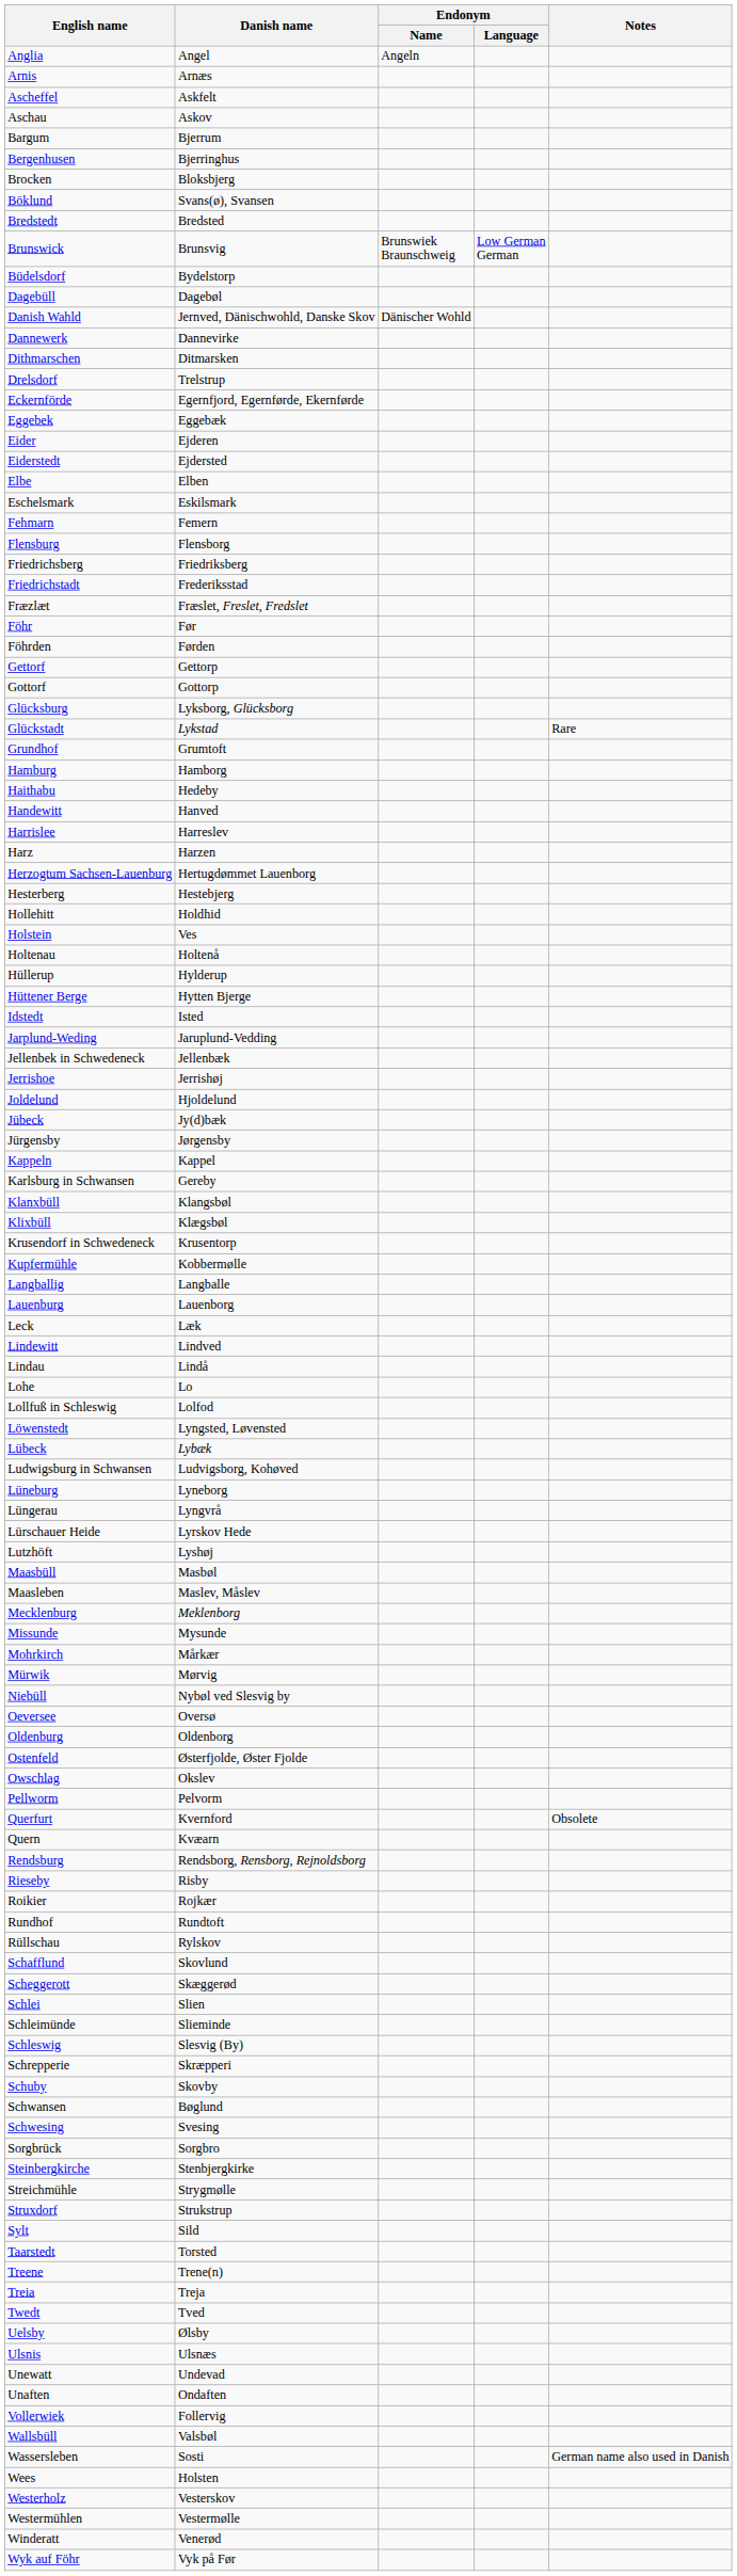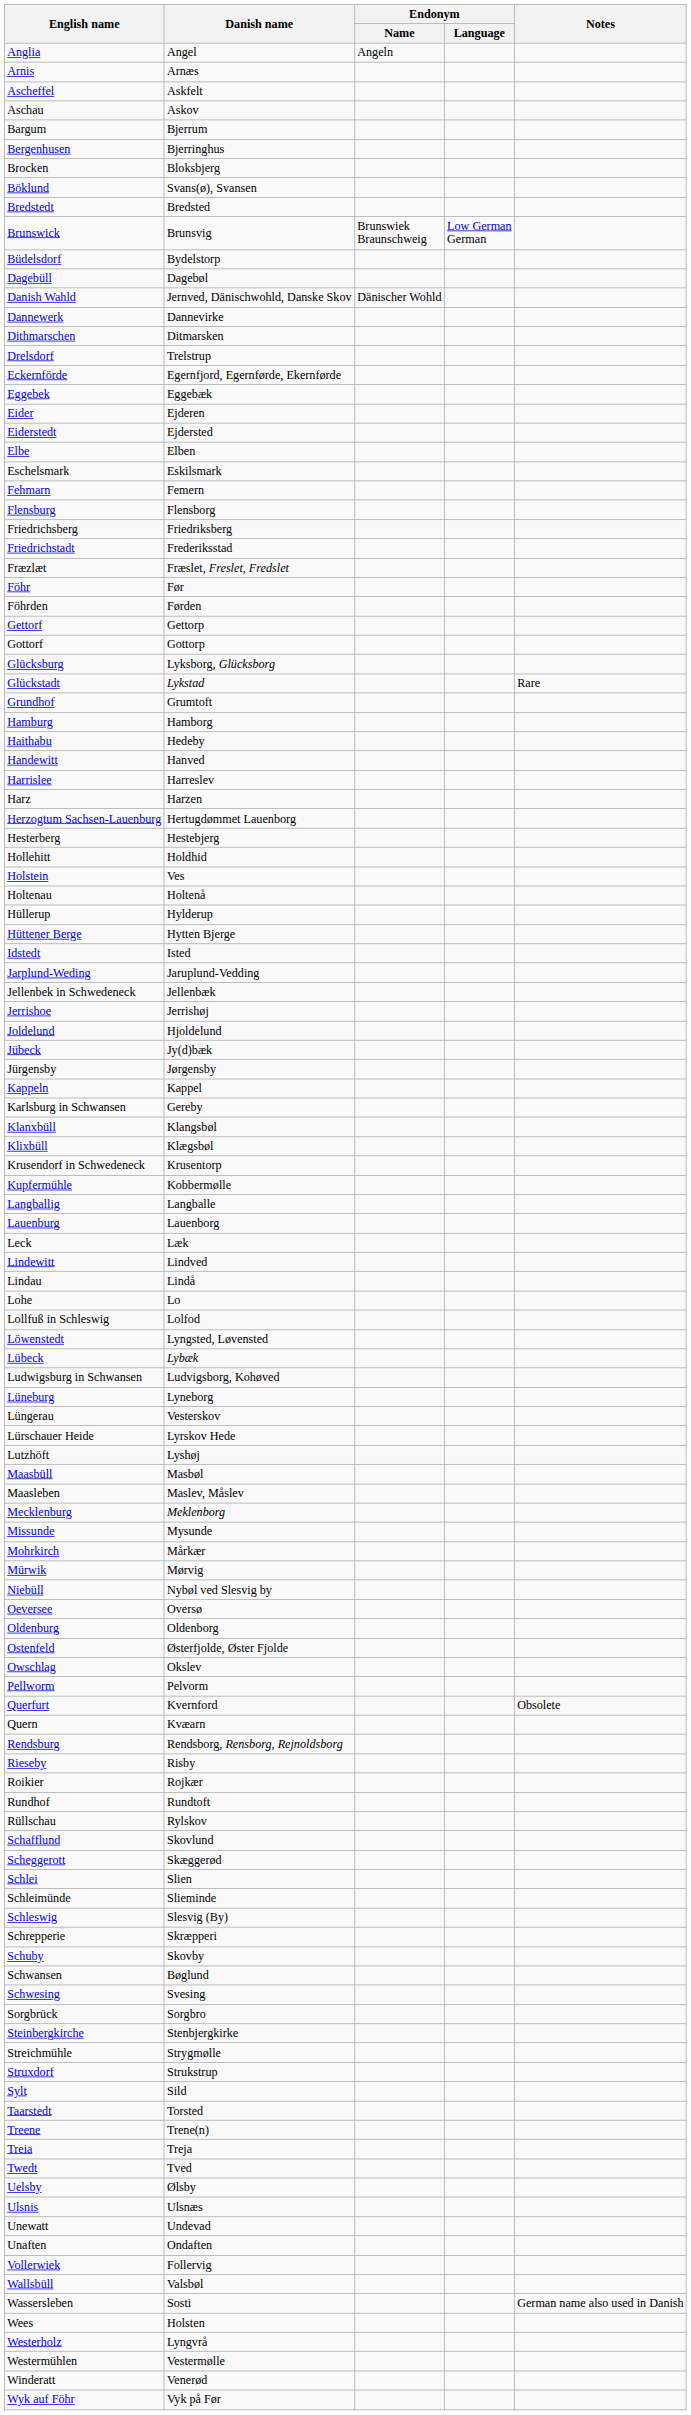 <table class="wikitable sortable mw-collapsible">
 <tr>
 <th rowspan="2">English name</th>
 <th rowspan="2">Danish name</th>
 <th colspan="2">Endonym</th>
 <th rowspan="2">Notes</th>
 </tr>
 <tr>
 <th>Name</th>
 <th>Language</th>
 </tr>
 <tr>
 <td><a href='#'>Anglia</a></td>
 <td>Angel</td>
 <td>Angeln</td>
 <td></td>
 <td></td>
 </tr>
 <tr>
 <td><a href='#'>Arnis</a></td>
 <td>Arnæs</td>
 <td></td>
 <td></td>
 <td></td>
 </tr>
 <tr>
 <td><a href='#'>Ascheffel</a></td>
 <td>Askfelt</td>
 <td></td>
 <td></td>
 <td></td>
 </tr>
 <tr>
 <td>Aschau</td>
 <td>Askov</td>
 <td></td>
 <td></td>
 <td></td>
 </tr>
 <tr>
 <td>Bargum</td>
 <td>Bjerrum</td>
 <td></td>
 <td></td>
 <td></td>
 </tr>
 <tr>
 <td><a href='#'>Bergenhusen</a></td>
 <td>Bjerringhus</td>
 <td></td>
 <td></td>
 <td></td>
 </tr>
 <tr>
 <td>Brocken</td>
 <td>Bloksbjerg</td>
 <td></td>
 <td></td>
 <td></td>
 </tr>
 <tr>
 <td><a href='#'>Böklund</a></td>
 <td>Svans(ø), Svansen</td>
 <td></td>
 <td></td>
 <td></td>
 </tr>
 <tr>
 <td><a href='#'>Bredstedt</a></td>
 <td>Bredsted</td>
 <td></td>
 <td></td>
 <td></td>
 </tr>
 <tr>
 <td><a href='#'>Brunswick</a></td>
 <td>Brunsvig</td>
 <td>Brunswiek<br>Braunschweig</td>
 <td><a href='#'>Low German</a><br>German</td>
 <td></td>
 </tr>
 <tr>
 <td><a href='#'>Büdelsdorf</a></td>
 <td>Bydelstorp</td>
 <td></td>
 <td></td>
 <td></td>
 </tr>
 <tr>
 <td><a href='#'>Dagebüll</a></td>
 <td>Dagebøl</td>
 <td></td>
 <td></td>
 <td></td>
 </tr>
 <tr>
 <td><a href='#'>Danish Wahld</a></td>
 <td>Jernved, Dänischwohld, Danske Skov</td>
 <td>Dänischer Wohld</td>
 <td></td>
 <td></td>
 </tr>
 <tr>
 <td><a href='#'>Dannewerk</a></td>
 <td>Dannevirke</td>
 <td></td>
 <td></td>
 <td></td>
 </tr>
 <tr>
 <td><a href='#'>Dithmarschen</a></td>
 <td>Ditmarsken</td>
 <td></td>
 <td></td>
 <td></td>
 </tr>
 <tr>
 <td><a href='#'>Drelsdorf</a></td>
 <td>Trelstrup</td>
 <td></td>
 <td></td>
 <td></td>
 </tr>
 <tr>
 <td><a href='#'>Eckernförde</a></td>
 <td>Egernfjord, Egernførde, Ekernførde</td>
 <td></td>
 <td></td>
 <td></td>
 </tr>
 <tr>
 <td><a href='#'>Eggebek</a></td>
 <td>Eggebæk</td>
 <td></td>
 <td></td>
 <td></td>
 </tr>
 <tr>
 <td><a href='#'>Eider</a></td>
 <td>Ejderen</td>
 <td></td>
 <td></td>
 <td></td>
 </tr>
 <tr>
 <td><a href='#'>Eiderstedt</a></td>
 <td>Ejdersted</td>
 <td></td>
 <td></td>
 <td></td>
 </tr>
 <tr>
 <td><a href='#'>Elbe</a></td>
 <td>Elben</td>
 <td></td>
 <td></td>
 <td></td>
 </tr>
 <tr>
 <td>Eschelsmark</td>
 <td>Eskilsmark</td>
 <td></td>
 <td></td>
 <td></td>
 </tr>
 <tr>
 <td><a href='#'>Fehmarn</a></td>
 <td>Femern</td>
 <td></td>
 <td></td>
 <td></td>
 </tr>
 <tr>
 <td><a href='#'>Flensburg</a></td>
 <td>Flensborg</td>
 <td></td>
 <td></td>
 <td></td>
 </tr>
 <tr>
 <td>Friedrichsberg</td>
 <td>Friedriksberg</td>
 <td></td>
 <td></td>
 <td></td>
 </tr>
 <tr>
 <td><a href='#'>Friedrichstadt</a></td>
 <td>Frederiksstad</td>
 <td></td>
 <td></td>
 <td></td>
 </tr>
 <tr>
 <td>Fræzlæt</td>
 <td>Fræslet, <em>Freslet,</em> <em>Fredslet</em></td>
 <td></td>
 <td></td>
 <td></td>
 </tr>
 <tr>
 <td><a href='#'>Föhr</a></td>
 <td>Før</td>
 <td></td>
 <td></td>
 <td></td>
 </tr>
 <tr>
 <td>Föhrden</td>
 <td>Førden</td>
 <td></td>
 <td></td>
 <td></td>
 </tr>
 <tr>
 <td><a href='#'>Gettorf</a></td>
 <td>Gettorp</td>
 <td></td>
 <td></td>
 <td></td>
 </tr>
 <tr>
 <td>Gottorf</td>
 <td>Gottorp</td>
 <td></td>
 <td></td>
 <td></td>
 </tr>
 <tr>
 <td><a href='#'>Glücksburg</a></td>
 <td>Lyksborg, <em>Glücksborg</em></td>
 <td></td>
 <td></td>
 <td></td>
 </tr>
 <tr>
 <td><a href='#'>Glückstadt</a></td>
 <td><em>Lykstad</em></td>
 <td></td>
 <td></td>
 <td>Rare</td>
 </tr>
 <tr>
 <td><a href='#'>Grundhof</a></td>
 <td>Grumtoft</td>
 <td></td>
 <td></td>
 <td></td>
 </tr>
 <tr>
 <td><a href='#'>Hamburg</a></td>
 <td>Hamborg</td>
 <td></td>
 <td></td>
 <td></td>
 </tr>
 <tr>
 <td><a href='#'>Haithabu</a></td>
 <td>Hedeby</td>
 <td></td>
 <td></td>
 <td></td>
 </tr>
 <tr>
 <td><a href='#'>Handewitt</a></td>
 <td>Hanved</td>
 <td></td>
 <td></td>
 <td></td>
 </tr>
 <tr>
 <td><a href='#'>Harrislee</a></td>
 <td>Harreslev</td>
 <td></td>
 <td></td>
 <td></td>
 </tr>
 <tr>
 <td>Harz</td>
 <td>Harzen</td>
 <td></td>
 <td></td>
 <td></td>
 </tr>
 <tr>
 <td><a href='#'>Herzogtum Sachsen-Lauenburg</a></td>
 <td>Hertugdømmet Lauenborg</td>
 <td></td>
 <td></td>
 <td></td>
 </tr>
 <tr>
 <td>Hesterberg</td>
 <td>Hestebjerg</td>
 <td></td>
 <td></td>
 <td></td>
 </tr>
 <tr>
 <td>Hollehitt</td>
 <td>Holdhid</td>
 <td></td>
 <td></td>
 <td></td>
 </tr>
 <tr>
 <td><a href='#'>Holstein</a></td>
 <td>Ves</td>
 <td></td>
 <td></td>
 <td></td>
 </tr>
 <tr>
 <td>Holtenau</td>
 <td>Holtenå</td>
 <td></td>
 <td></td>
 <td></td>
 </tr>
 <tr>
 <td>Hüllerup</td>
 <td>Hylderup</td>
 <td></td>
 <td></td>
 <td></td>
 </tr>
 <tr>
 <td><a href='#'>Hüttener Berge</a></td>
 <td>Hytten Bjerge</td>
 <td></td>
 <td></td>
 <td></td>
 </tr>
 <tr>
 <td><a href='#'>Idstedt</a></td>
 <td>Isted</td>
 <td></td>
 <td></td>
 <td></td>
 </tr>
 <tr>
 <td><a href='#'>Jarplund-Weding</a></td>
 <td>Jaruplund-Vedding</td>
 <td></td>
 <td></td>
 <td></td>
 </tr>
 <tr>
 <td>Jellenbek in Schwedeneck</td>
 <td>Jellenbæk</td>
 <td></td>
 <td></td>
 <td></td>
 </tr>
 <tr>
 <td><a href='#'>Jerrishoe</a></td>
 <td>Jerrishøj</td>
 <td></td>
 <td></td>
 <td></td>
 </tr>
 <tr>
 <td><a href='#'>Joldelund</a></td>
 <td>Hjoldelund</td>
 <td></td>
 <td></td>
 <td></td>
 </tr>
 <tr>
 <td><a href='#'>Jübeck</a></td>
 <td>Jy(d)bæk</td>
 <td></td>
 <td></td>
 <td></td>
 </tr>
 <tr>
 <td>Jürgensby</td>
 <td>Jørgensby</td>
 <td></td>
 <td></td>
 <td></td>
 </tr>
 <tr>
 <td><a href='#'>Kappeln</a></td>
 <td>Kappel</td>
 <td></td>
 <td></td>
 <td></td>
 </tr>
 <tr>
 <td>Karlsburg in Schwansen</td>
 <td>Gereby</td>
 <td></td>
 <td></td>
 <td></td>
 </tr>
 <tr>
 <td><a href='#'>Klanxbüll</a></td>
 <td>Klangsbøl</td>
 <td></td>
 <td></td>
 <td></td>
 </tr>
 <tr>
 <td><a href='#'>Klixbüll</a></td>
 <td>Klægsbøl</td>
 <td></td>
 <td></td>
 <td></td>
 </tr>
 <tr>
 <td>Krusendorf in Schwedeneck</td>
 <td>Krusentorp</td>
 <td></td>
 <td></td>
 <td></td>
 </tr>
 <tr>
 <td><a href='#'>Kupfermühle</a></td>
 <td>Kobbermølle</td>
 <td></td>
 <td></td>
 <td></td>
 </tr>
 <tr>
 <td><a href='#'>Langballig</a></td>
 <td>Langballe</td>
 <td></td>
 <td></td>
 <td></td>
 </tr>
 <tr>
 <td><a href='#'>Lauenburg</a></td>
 <td>Lauenborg</td>
 <td></td>
 <td></td>
 <td></td>
 </tr>
 <tr>
 <td>Leck</td>
 <td>Læk</td>
 <td></td>
 <td></td>
 <td></td>
 </tr>
 <tr>
 <td><a href='#'>Lindewitt</a></td>
 <td>Lindved</td>
 <td></td>
 <td></td>
 <td></td>
 </tr>
 <tr>
 <td>Lindau</td>
 <td>Lindå</td>
 <td></td>
 <td></td>
 <td></td>
 </tr>
 <tr>
 <td>Lohe</td>
 <td>Lo</td>
 <td></td>
 <td></td>
 <td></td>
 </tr>
 <tr>
 <td>Lollfuß in Schleswig</td>
 <td>Lolfod</td>
 <td></td>
 <td></td>
 <td></td>
 </tr>
 <tr>
 <td><a href='#'>Löwenstedt</a></td>
 <td>Lyngsted, Løvensted</td>
 <td></td>
 <td></td>
 <td></td>
 </tr>
 <tr>
 <td><a href='#'>Lübeck</a></td>
 <td><em>Lybæk</em></td>
 <td></td>
 <td></td>
 <td></td>
 </tr>
 <tr>
 <td>Ludwigsburg in Schwansen</td>
 <td>Ludvigsborg, Kohøved</td>
 <td></td>
 <td></td>
 <td></td>
 </tr>
 <tr>
 <td><a href='#'>Lüneburg</a></td>
 <td>Lyneborg</td>
 <td></td>
 <td></td>
 <td></td>
 </tr>
 <tr>
 <td>Lüngerau</td>
-<td>Lyngvrå</td>
+<td>Vesterskov</td>
 <td></td>
 <td></td>
 <td></td>
 </tr>
 <tr>
 <td>Lürschauer Heide</td>
 <td>Lyrskov Hede</td>
 <td></td>
 <td></td>
 <td></td>
 </tr>
 <tr>
 <td>Lutzhöft</td>
 <td>Lyshøj</td>
 <td></td>
 <td></td>
 <td></td>
 </tr>
 <tr>
 <td><a href='#'>Maasbüll</a></td>
 <td>Masbøl</td>
 <td></td>
 <td></td>
 <td></td>
 </tr>
 <tr>
 <td>Maasleben</td>
 <td>Maslev, Måslev</td>
 <td></td>
 <td></td>
 <td></td>
 </tr>
 <tr>
 <td><a href='#'>Mecklenburg</a></td>
 <td><em>Meklenborg</em></td>
 <td></td>
 <td></td>
 <td></td>
 </tr>
 <tr>
 <td><a href='#'>Missunde</a></td>
 <td>Mysunde</td>
 <td></td>
 <td></td>
 <td></td>
 </tr>
 <tr>
 <td><a href='#'>Mohrkirch</a></td>
 <td>Mårkær</td>
 <td></td>
 <td></td>
 <td></td>
 </tr>
 <tr>
 <td><a href='#'>Mürwik</a></td>
 <td>Mørvig</td>
 <td></td>
 <td></td>
 <td></td>
 </tr>
 <tr>
 <td><a href='#'>Niebüll</a></td>
 <td>Nybøl ved Slesvig by</td>
 <td></td>
 <td></td>
 <td></td>
 </tr>
 <tr>
 <td><a href='#'>Oeversee</a></td>
 <td>Oversø</td>
 <td></td>
 <td></td>
 <td></td>
 </tr>
 <tr>
 <td><a href='#'>Oldenburg</a></td>
 <td>Oldenborg</td>
 <td></td>
 <td></td>
 <td></td>
 </tr>
 <tr>
 <td><a href='#'>Ostenfeld</a></td>
 <td>Østerfjolde, Øster Fjolde</td>
 <td></td>
 <td></td>
 <td></td>
 </tr>
 <tr>
 <td><a href='#'>Owschlag</a></td>
 <td>Okslev</td>
 <td></td>
 <td></td>
 <td></td>
 </tr>
 <tr>
 <td><a href='#'>Pellworm</a></td>
 <td>Pelvorm</td>
 <td></td>
 <td></td>
 <td></td>
 </tr>
 <tr>
 <td><a href='#'>Querfurt</a></td>
 <td>Kvernford</td>
 <td></td>
 <td></td>
 <td>Obsolete</td>
 </tr>
 <tr>
 <td>Quern</td>
 <td>Kvæarn</td>
 <td></td>
 <td></td>
 <td></td>
 </tr>
 <tr>
 <td><a href='#'>Rendsburg</a></td>
 <td>Rendsborg, <em>Rensborg</em>, <em>Rejnoldsborg</em></td>
 <td></td>
 <td></td>
 <td></td>
 </tr>
 <tr>
 <td><a href='#'>Rieseby</a></td>
 <td>Risby</td>
 <td></td>
 <td></td>
 <td></td>
 </tr>
 <tr>
 <td>Roikier</td>
 <td>Rojkær</td>
 <td></td>
 <td></td>
 <td></td>
 </tr>
 <tr>
 <td>Rundhof</td>
 <td>Rundtoft</td>
 <td></td>
 <td></td>
 <td></td>
 </tr>
 <tr>
 <td>Rüllschau</td>
 <td>Rylskov</td>
 <td></td>
 <td></td>
 <td></td>
 </tr>
 <tr>
 <td><a href='#'>Schafflund</a></td>
 <td>Skovlund</td>
 <td></td>
 <td></td>
 <td></td>
 </tr>
 <tr>
 <td><a href='#'>Scheggerott</a></td>
 <td>Skæggerød</td>
 <td></td>
 <td></td>
 <td></td>
 </tr>
 <tr>
 <td><a href='#'>Schlei</a></td>
 <td>Slien</td>
 <td></td>
 <td></td>
 <td></td>
 </tr>
 <tr>
 <td>Schleimünde</td>
 <td>Slieminde</td>
 <td></td>
 <td></td>
 <td></td>
 </tr>
 <tr>
 <td><a href='#'>Schleswig</a></td>
 <td>Slesvig (By)</td>
 <td></td>
 <td></td>
 <td></td>
 </tr>
 <tr>
 <td>Schrepperie</td>
 <td>Skræpperi</td>
 <td></td>
 <td></td>
 <td></td>
 </tr>
 <tr>
 <td><a href='#'>Schuby</a></td>
 <td>Skovby</td>
 <td></td>
 <td></td>
 <td></td>
 </tr>
 <tr>
 <td>Schwansen</td>
 <td>Bøglund</td>
 <td></td>
 <td></td>
 <td></td>
 </tr>
 <tr>
 <td><a href='#'>Schwesing</a></td>
 <td>Svesing</td>
 <td></td>
 <td></td>
 <td></td>
 </tr>
 <tr>
 <td>Sorgbrück</td>
 <td>Sorgbro</td>
 <td></td>
 <td></td>
 <td></td>
 </tr>
 <tr>
 <td><a href='#'>Steinbergkirche</a></td>
 <td>Stenbjergkirke</td>
 <td></td>
 <td></td>
 <td></td>
 </tr>
 <tr>
 <td>Streichmühle</td>
 <td>Strygmølle</td>
 <td></td>
 <td></td>
 <td></td>
 </tr>
 <tr>
 <td><a href='#'>Struxdorf</a></td>
 <td>Strukstrup</td>
 <td></td>
 <td></td>
 <td></td>
 </tr>
 <tr>
 <td><a href='#'>Sylt</a></td>
 <td>Sild</td>
 <td></td>
 <td></td>
 <td></td>
 </tr>
 <tr>
 <td><a href='#'>Taarstedt</a></td>
 <td>Torsted</td>
 <td></td>
 <td></td>
 <td></td>
 </tr>
 <tr>
 <td><a href='#'>Treene</a></td>
 <td>Trene(n)</td>
 <td></td>
 <td></td>
 <td></td>
 </tr>
 <tr>
 <td><a href='#'>Treia</a></td>
 <td>Treja</td>
 <td></td>
 <td></td>
 <td></td>
 </tr>
 <tr>
 <td><a href='#'>Twedt</a></td>
 <td>Tved</td>
 <td></td>
 <td></td>
 <td></td>
 </tr>
 <tr>
 <td><a href='#'>Uelsby</a></td>
 <td>Ølsby</td>
 <td></td>
 <td></td>
 <td></td>
 </tr>
 <tr>
 <td><a href='#'>Ulsnis</a></td>
 <td>Ulsnæs</td>
 <td></td>
 <td></td>
 <td></td>
 </tr>
 <tr>
 <td>Unewatt</td>
 <td>Undevad</td>
 <td></td>
 <td></td>
 <td></td>
 </tr>
 <tr>
 <td>Unaften</td>
 <td>Ondaften</td>
 <td></td>
 <td></td>
 <td></td>
 </tr>
 <tr>
 <td><a href='#'>Vollerwiek</a></td>
 <td>Follervig</td>
 <td></td>
 <td></td>
 <td></td>
 </tr>
 <tr>
 <td><a href='#'>Wallsbüll</a></td>
 <td>Valsbøl</td>
 <td></td>
 <td></td>
 <td></td>
 </tr>
 <tr>
 <td>Wassersleben</td>
 <td>Sosti</td>
 <td></td>
 <td></td>
 <td>German name also used in Danish</td>
 </tr>
 <tr>
 <td>Wees</td>
 <td>Holsten</td>
 <td></td>
 <td></td>
 <td></td>
 </tr>
 <tr>
 <td><a href='#'>Westerholz</a></td>
-<td>Vesterskov</td>
+<td>Lyngvrå</td>
 <td></td>
 <td></td>
 <td></td>
 </tr>
 <tr>
 <td>Westermühlen</td>
 <td>Vestermølle</td>
 <td></td>
 <td></td>
 <td></td>
 </tr>
 <tr>
 <td>Winderatt</td>
 <td>Venerød</td>
 <td></td>
 <td></td>
 <td></td>
 </tr>
 <tr>
 <td><a href='#'>Wyk auf Föhr</a></td>
 <td>Vyk på Før</td>
 <td></td>
 <td></td>
 <td></td>
 </tr>
 </table>
